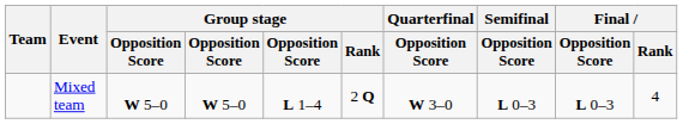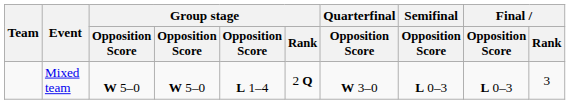 <table class=wikitable style=font-size:90%;text-align:center>
 <tr>
 <th rowspan=2>Team</th>
 <th rowspan=2>Event</th>
 <th colspan=4>Group stage</th>
 <th>Quarterfinal</th>
 <th>Semifinal</th>
 <th colspan=2>Final / </th>
 </tr>
 <tr style=font-size:95%>
 <th>Opposition<br>Score</th>
 <th>Opposition<br>Score</th>
 <th>Opposition<br>Score</th>
 <th>Rank</th>
 <th>Opposition<br>Score</th>
 <th>Opposition<br>Score</th>
 <th>Opposition<br>Score</th>
 <th>Rank</th>
 </tr>
 <tr>
 <td align=left></td>
 <td align=left><a href='#'>Mixed team</a></td>
 <td><br><strong>W</strong> 5–0</td>
 <td><br><strong>W</strong> 5–0</td>
 <td><br><strong>L</strong> 1–4</td>
 <td>2 <strong>Q</strong></td>
 <td><br><strong>W</strong> 3–0</td>
 <td><br><strong>L</strong> 0–3</td>
 <td><br><strong>L</strong> 0–3</td>
-<td>4</td>
+<td>3</td>
 </tr>
 </table>
